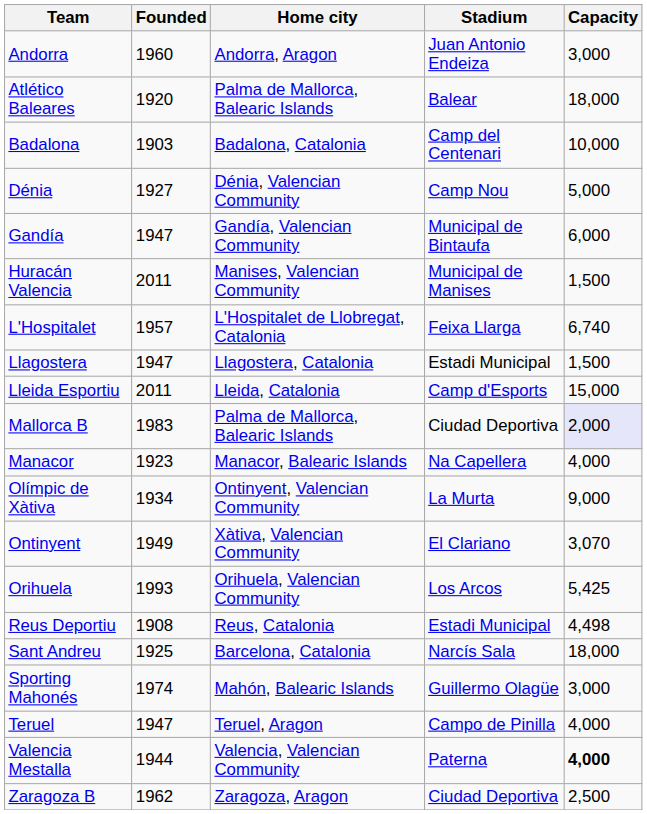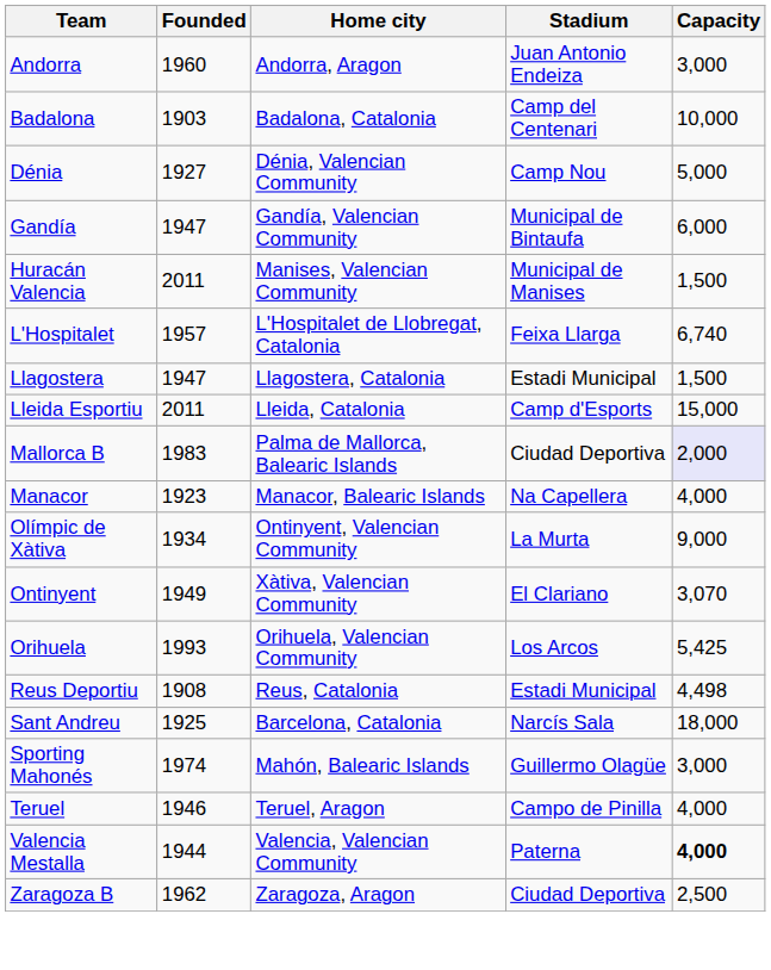 <table class="wikitable sortable">
 <tr>
 <th>Team</th>
 <th>Founded</th>
 <th>Home city</th>
 <th>Stadium</th>
 <th>Capacity</th>
 </tr>
 <tr>
 <td><a href='#'>Andorra</a></td>
 <td>1960</td>
 <td><a href='#'>Andorra</a>, <a href='#'>Aragon</a></td>
 <td><a href='#'>Juan Antonio Endeiza</a></td>
 <td>3,000</td>
-</tr>
-<tr>
-<td><a href='#'>Atlético Baleares</a></td>
-<td>1920</td>
-<td><a href='#'>Palma de Mallorca</a>, <a href='#'>Balearic Islands</a></td>
-<td><a href='#'>Balear</a></td>
-<td>18,000</td>
 </tr>
 <tr>
 <td><a href='#'>Badalona</a></td>
 <td>1903</td>
 <td><a href='#'>Badalona</a>, <a href='#'>Catalonia</a></td>
 <td><a href='#'>Camp del Centenari</a></td>
 <td>10,000</td>
 </tr>
 <tr>
 <td><a href='#'>Dénia</a></td>
 <td>1927</td>
 <td><a href='#'>Dénia</a>, <a href='#'>Valencian Community</a></td>
 <td><a href='#'>Camp Nou</a></td>
 <td>5,000</td>
 </tr>
 <tr>
 <td><a href='#'>Gandía</a></td>
 <td>1947</td>
 <td><a href='#'>Gandía</a>, <a href='#'>Valencian Community</a></td>
 <td><a href='#'>Municipal de Bintaufa</a></td>
 <td>6,000</td>
 </tr>
 <tr>
 <td><a href='#'>Huracán Valencia</a></td>
 <td>2011</td>
 <td><a href='#'>Manises</a>, <a href='#'>Valencian Community</a></td>
 <td><a href='#'>Municipal de Manises</a></td>
 <td>1,500</td>
 </tr>
 <tr>
 <td><a href='#'>L'Hospitalet</a></td>
 <td>1957</td>
 <td><a href='#'>L'Hospitalet de Llobregat</a>, <a href='#'>Catalonia</a></td>
 <td><a href='#'>Feixa Llarga</a></td>
 <td>6,740</td>
 </tr>
 <tr>
 <td><a href='#'>Llagostera</a></td>
 <td>1947</td>
 <td><a href='#'>Llagostera</a>, <a href='#'>Catalonia</a></td>
 <td>Estadi Municipal</td>
 <td>1,500</td>
 </tr>
 <tr>
 <td><a href='#'>Lleida Esportiu</a></td>
 <td>2011</td>
 <td><a href='#'>Lleida</a>, <a href='#'>Catalonia</a></td>
 <td><a href='#'>Camp d'Esports</a></td>
 <td>15,000</td>
 </tr>
 <tr>
 <td><a href='#'>Mallorca B</a></td>
 <td>1983</td>
 <td><a href='#'>Palma de Mallorca</a>, <a href='#'>Balearic Islands</a></td>
 <td>Ciudad Deportiva</td>
 <td style="background: lavender;">2,000</td>
 </tr>
 <tr>
 <td><a href='#'>Manacor</a></td>
 <td>1923</td>
 <td><a href='#'>Manacor</a>, <a href='#'>Balearic Islands</a></td>
 <td><a href='#'>Na Capellera</a></td>
 <td>4,000</td>
 </tr>
 <tr>
 <td><a href='#'>Olímpic de Xàtiva</a></td>
 <td>1934</td>
 <td><a href='#'>Ontinyent</a>, <a href='#'>Valencian Community</a></td>
 <td><a href='#'>La Murta</a></td>
 <td>9,000</td>
 </tr>
 <tr>
 <td><a href='#'>Ontinyent</a></td>
 <td>1949</td>
 <td><a href='#'>Xàtiva</a>, <a href='#'>Valencian Community</a></td>
 <td><a href='#'>El Clariano</a></td>
 <td>3,070</td>
 </tr>
 <tr>
 <td><a href='#'>Orihuela</a></td>
 <td>1993</td>
 <td><a href='#'>Orihuela</a>, <a href='#'>Valencian Community</a></td>
 <td><a href='#'>Los Arcos</a></td>
 <td>5,425</td>
 </tr>
 <tr>
 <td><a href='#'>Reus Deportiu</a></td>
 <td>1908</td>
 <td><a href='#'>Reus</a>, <a href='#'>Catalonia</a></td>
 <td><a href='#'>Estadi Municipal</a></td>
 <td>4,498</td>
 </tr>
 <tr>
 <td><a href='#'>Sant Andreu</a></td>
 <td>1925</td>
 <td><a href='#'>Barcelona</a>, <a href='#'>Catalonia</a></td>
 <td><a href='#'>Narcís Sala</a></td>
 <td>18,000</td>
 </tr>
 <tr>
 <td><a href='#'>Sporting Mahonés</a></td>
 <td>1974</td>
 <td><a href='#'>Mahón</a>, <a href='#'>Balearic Islands</a></td>
 <td><a href='#'>Guillermo Olagüe</a></td>
 <td>3,000</td>
 </tr>
 <tr>
 <td><a href='#'>Teruel</a></td>
-<td>1947</td>
+<td>1946</td>
 <td><a href='#'>Teruel</a>, <a href='#'>Aragon</a></td>
 <td><a href='#'>Campo de Pinilla</a></td>
 <td>4,000</td>
 </tr>
 <tr>
 <td><a href='#'>Valencia Mestalla</a></td>
 <td>1944</td>
 <td><a href='#'>Valencia</a>, <a href='#'>Valencian Community</a></td>
 <td><a href='#'>Paterna</a></td>
 <td><strong>4,000</strong></td>
 </tr>
 <tr>
 <td><a href='#'>Zaragoza B</a></td>
 <td>1962</td>
 <td><a href='#'>Zaragoza</a>, <a href='#'>Aragon</a></td>
 <td><a href='#'>Ciudad Deportiva</a></td>
 <td>2,500</td>
 </tr>
 </table>
